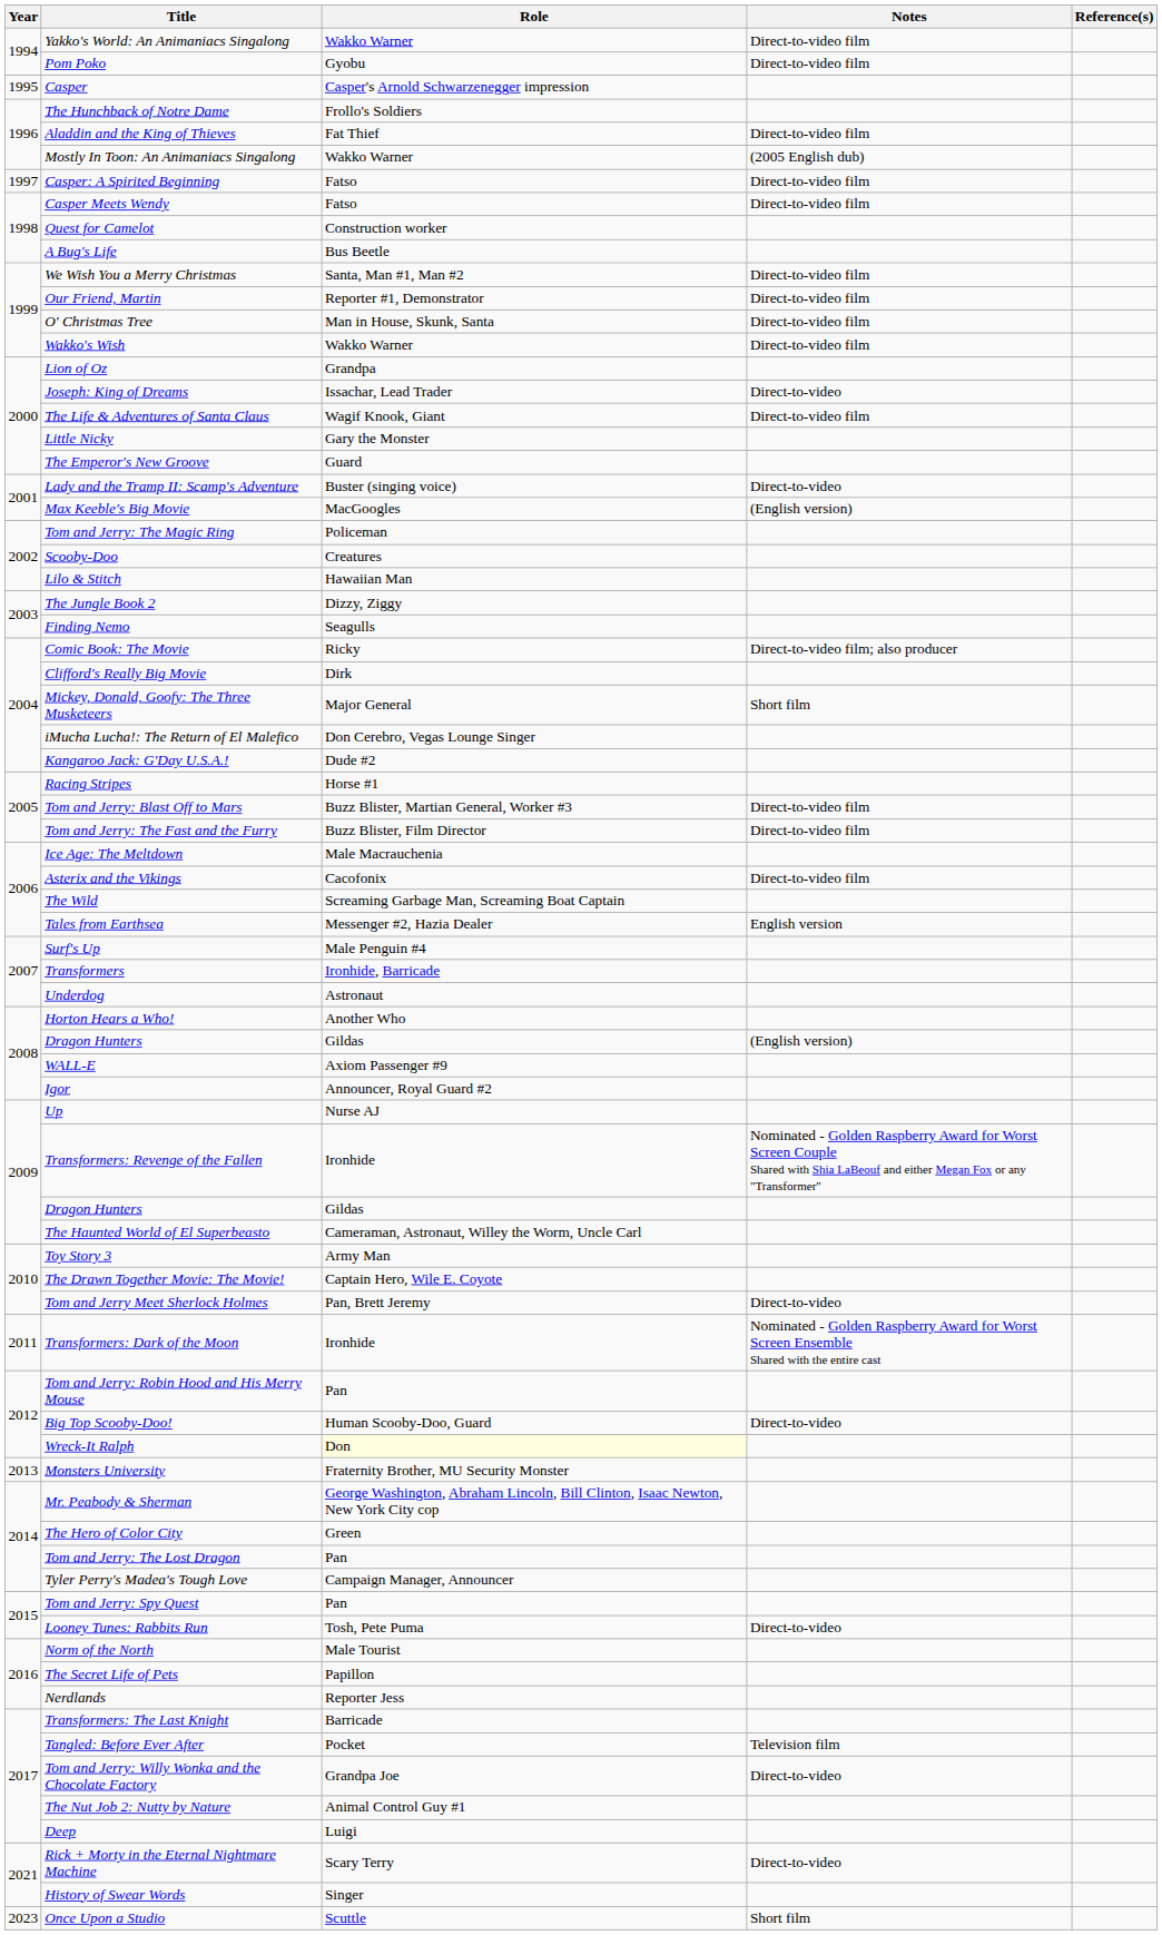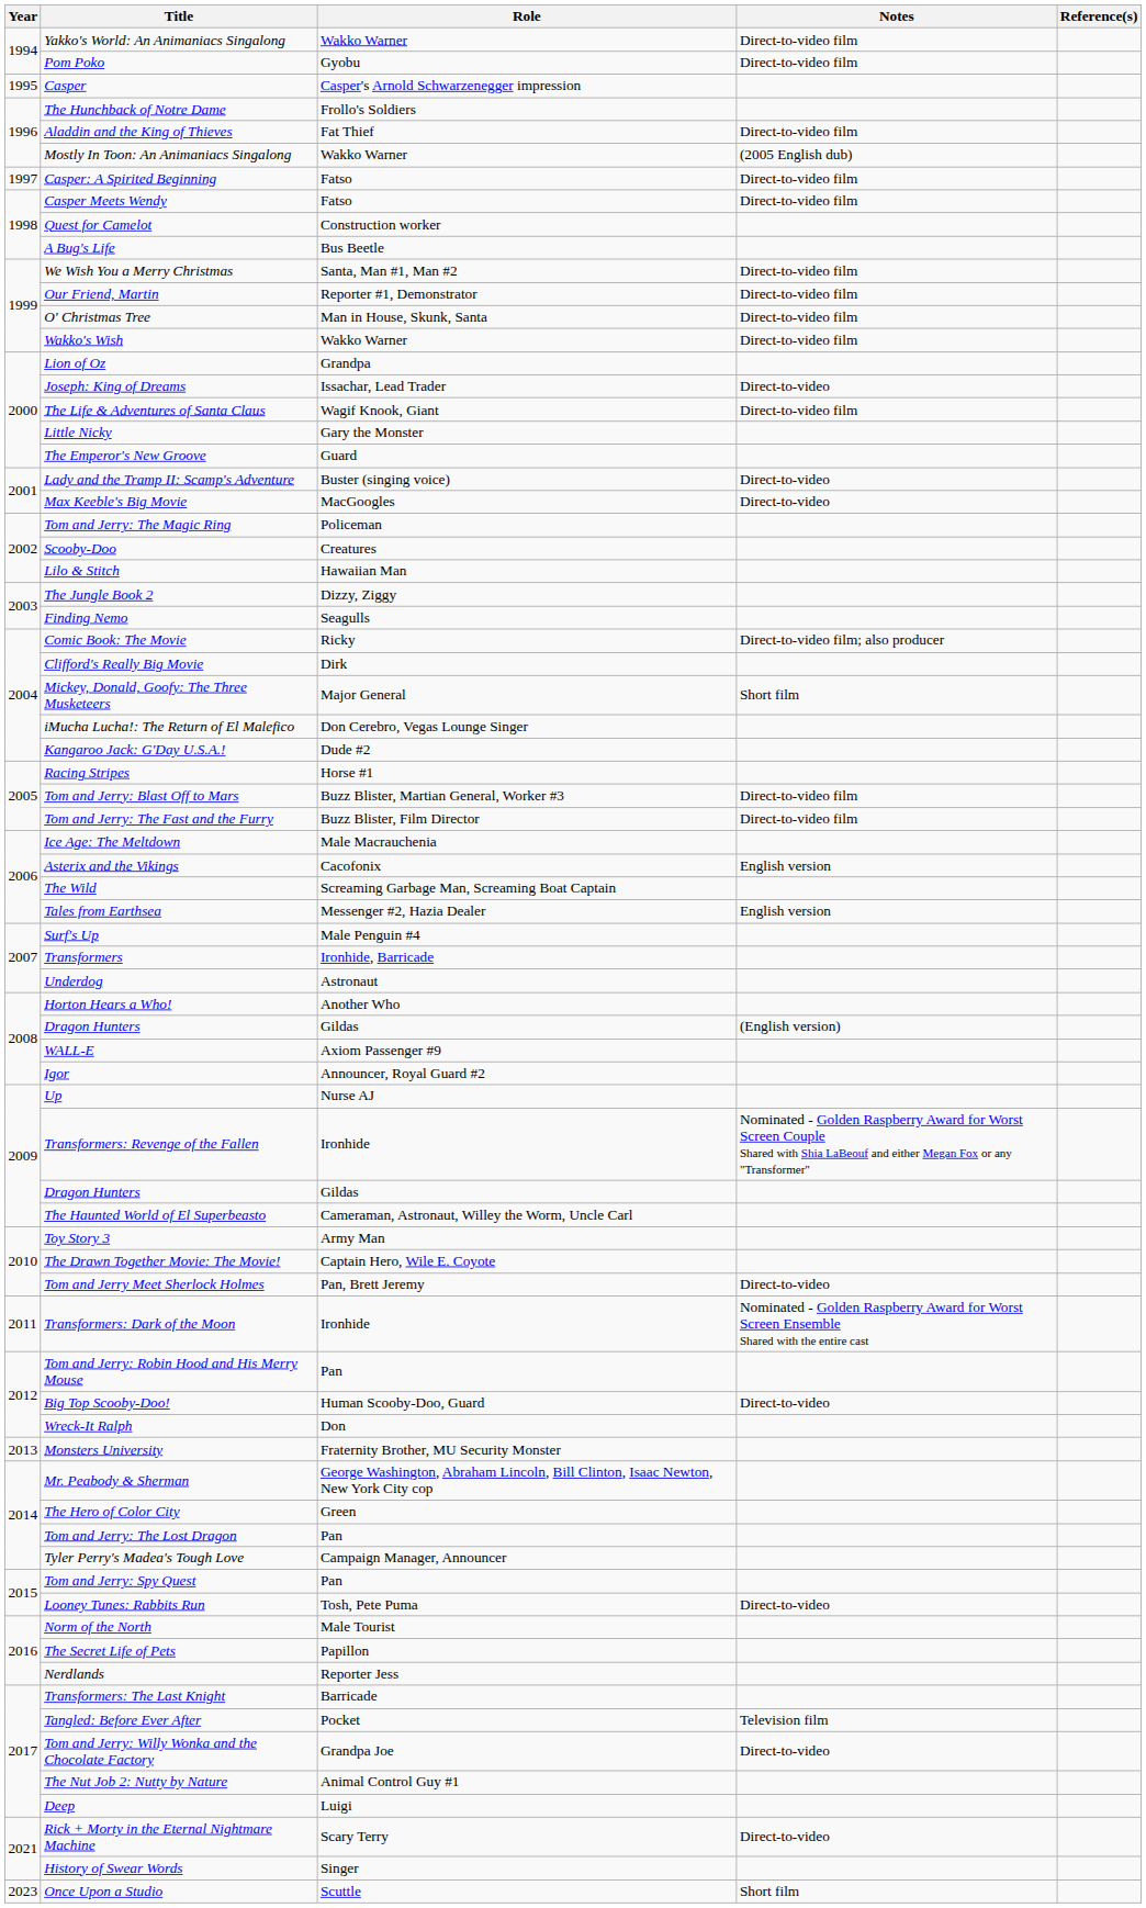 <table class="wikitable">
 <tr>
 <th>Year</th>
 <th>Title</th>
 <th>Role</th>
 <th>Notes</th>
 <th>Reference(s)</th>
 </tr>
 <tr>
 <td rowspan="2">1994</td>
 <td><em>Yakko's World: An Animaniacs Singalong</em></td>
 <td><a href='#'>Wakko Warner</a></td>
 <td>Direct-to-video film</td>
 <td></td>
 </tr>
 <tr>
 <td><em><a href='#'>Pom Poko</a></em></td>
 <td>Gyobu</td>
 <td>Direct-to-video film</td>
 <td></td>
 </tr>
 <tr>
 <td>1995</td>
 <td><em><a href='#'>Casper</a></em></td>
 <td><a href='#'>Casper</a>'s <a href='#'>Arnold Schwarzenegger</a> impression</td>
 <td></td>
 <td></td>
 </tr>
 <tr>
 <td rowspan="3">1996</td>
 <td><em><a href='#'>The Hunchback of Notre Dame</a></em></td>
 <td>Frollo's Soldiers</td>
 <td></td>
 <td></td>
 </tr>
 <tr>
 <td><em><a href='#'>Aladdin and the King of Thieves</a></em></td>
 <td>Fat Thief</td>
 <td>Direct-to-video film</td>
 <td></td>
 </tr>
 <tr>
 <td><em>Mostly In Toon: An Animaniacs Singalong</em></td>
 <td>Wakko Warner</td>
 <td>(2005 English dub)</td>
 <td></td>
 </tr>
 <tr>
 <td>1997</td>
 <td><em><a href='#'>Casper: A Spirited Beginning</a></em></td>
 <td>Fatso</td>
 <td>Direct-to-video film</td>
 <td></td>
 </tr>
 <tr>
 <td rowspan="3">1998</td>
 <td><em><a href='#'>Casper Meets Wendy</a></em></td>
 <td>Fatso</td>
 <td>Direct-to-video film</td>
 <td></td>
 </tr>
 <tr>
 <td><em><a href='#'>Quest for Camelot</a></em></td>
 <td>Construction worker</td>
 <td></td>
 <td></td>
 </tr>
 <tr>
 <td><em><a href='#'>A Bug's Life</a></em></td>
 <td>Bus Beetle</td>
 <td></td>
 <td></td>
 </tr>
 <tr>
 <td rowspan="4">1999</td>
 <td><em>We Wish You a Merry Christmas</em></td>
 <td>Santa, Man #1, Man #2</td>
 <td>Direct-to-video film</td>
 <td></td>
 </tr>
 <tr>
 <td><em><a href='#'>Our Friend, Martin</a></em></td>
 <td>Reporter #1, Demonstrator</td>
 <td>Direct-to-video film</td>
 <td></td>
 </tr>
 <tr>
 <td><em>O' Christmas Tree</em></td>
 <td>Man in House, Skunk, Santa</td>
 <td>Direct-to-video film</td>
 <td></td>
 </tr>
 <tr>
 <td><em><a href='#'>Wakko's Wish</a></em></td>
 <td>Wakko Warner</td>
 <td>Direct-to-video film</td>
 <td></td>
 </tr>
 <tr>
 <td rowspan="5">2000</td>
 <td><em><a href='#'>Lion of Oz</a></em></td>
 <td>Grandpa</td>
 <td></td>
 <td></td>
 </tr>
 <tr>
 <td><em><a href='#'>Joseph: King of Dreams</a></em></td>
 <td>Issachar, Lead Trader</td>
 <td>Direct-to-video</td>
 <td></td>
 </tr>
 <tr>
 <td><em><a href='#'>The Life & Adventures of Santa Claus</a></em></td>
 <td>Wagif Knook, Giant</td>
 <td>Direct-to-video film</td>
 <td></td>
 </tr>
 <tr>
 <td><em><a href='#'>Little Nicky</a></em></td>
 <td>Gary the Monster</td>
 <td></td>
 <td></td>
 </tr>
 <tr>
 <td><em><a href='#'>The Emperor's New Groove</a></em></td>
 <td>Guard</td>
 <td></td>
 <td></td>
 </tr>
 <tr>
 <td rowspan="2">2001</td>
 <td><em><a href='#'>Lady and the Tramp II: Scamp's Adventure</a></em></td>
 <td>Buster (singing voice)</td>
 <td>Direct-to-video</td>
 <td></td>
 </tr>
 <tr>
 <td><em><a href='#'>Max Keeble's Big Movie</a></em></td>
 <td>MacGoogles</td>
-<td>(English version)</td>
+<td>Direct-to-video</td>
 <td></td>
 </tr>
 <tr>
 <td rowspan="3">2002</td>
 <td><em><a href='#'>Tom and Jerry: The Magic Ring</a></em></td>
 <td>Policeman</td>
 <td></td>
 <td></td>
 </tr>
 <tr>
 <td><em><a href='#'>Scooby-Doo</a></em></td>
 <td>Creatures</td>
 <td></td>
 <td></td>
 </tr>
 <tr>
 <td><em><a href='#'>Lilo & Stitch</a></em></td>
 <td>Hawaiian Man</td>
 <td></td>
 <td></td>
 </tr>
 <tr>
 <td rowspan="2">2003</td>
 <td><em><a href='#'>The Jungle Book 2</a></em></td>
 <td>Dizzy, Ziggy</td>
 <td></td>
 <td></td>
 </tr>
 <tr>
 <td><em><a href='#'>Finding Nemo</a></em></td>
 <td>Seagulls</td>
 <td></td>
 <td></td>
 </tr>
 <tr>
 <td rowspan="5">2004</td>
 <td><em><a href='#'>Comic Book: The Movie</a></em></td>
 <td>Ricky</td>
 <td>Direct-to-video film; also producer</td>
 <td></td>
 </tr>
 <tr>
 <td><em><a href='#'>Clifford's Really Big Movie</a></em></td>
 <td>Dirk</td>
 <td></td>
 <td></td>
 </tr>
 <tr>
 <td><em><a href='#'>Mickey, Donald, Goofy: The Three Musketeers</a></em></td>
 <td>Major General</td>
 <td>Short film</td>
 <td></td>
 </tr>
 <tr>
 <td><em>iMucha Lucha!: The Return of El Malefico</em></td>
 <td>Don Cerebro, Vegas Lounge Singer</td>
 <td></td>
 <td></td>
 </tr>
 <tr>
 <td><em><a href='#'>Kangaroo Jack: G'Day U.S.A.!</a></em></td>
 <td>Dude #2</td>
 <td></td>
 <td></td>
 </tr>
 <tr>
 <td rowspan="3">2005</td>
 <td><em><a href='#'>Racing Stripes</a></em></td>
 <td>Horse #1</td>
 <td></td>
 <td></td>
 </tr>
 <tr>
 <td><em><a href='#'>Tom and Jerry: Blast Off to Mars</a></em></td>
 <td>Buzz Blister, Martian General, Worker #3</td>
 <td>Direct-to-video film</td>
 <td></td>
 </tr>
 <tr>
 <td><em><a href='#'>Tom and Jerry: The Fast and the Furry</a></em></td>
 <td>Buzz Blister, Film Director</td>
 <td>Direct-to-video film</td>
 <td></td>
 </tr>
 <tr>
 <td rowspan="4">2006</td>
 <td><em><a href='#'>Ice Age: The Meltdown</a></em></td>
 <td>Male Macrauchenia</td>
 <td></td>
 <td></td>
 </tr>
 <tr>
 <td><em><a href='#'>Asterix and the Vikings</a></em></td>
 <td>Cacofonix</td>
-<td>Direct-to-video film</td>
+<td>English version</td>
 <td></td>
 </tr>
 <tr>
 <td><em><a href='#'>The Wild</a></em></td>
 <td>Screaming Garbage Man, Screaming Boat Captain</td>
 <td></td>
 <td></td>
 </tr>
 <tr>
 <td><em><a href='#'>Tales from Earthsea</a></em></td>
 <td>Messenger #2, Hazia Dealer</td>
 <td>English version</td>
 <td></td>
 </tr>
 <tr>
 <td rowspan="3">2007</td>
 <td><em><a href='#'>Surf's Up</a></em></td>
 <td>Male Penguin #4</td>
 <td></td>
 <td></td>
 </tr>
 <tr>
 <td><em><a href='#'>Transformers</a></em></td>
 <td><a href='#'>Ironhide</a>, <a href='#'>Barricade</a></td>
 <td></td>
 <td></td>
 </tr>
 <tr>
 <td><em><a href='#'>Underdog</a></em></td>
 <td>Astronaut</td>
 <td></td>
 <td></td>
 </tr>
 <tr>
 <td rowspan="4">2008</td>
 <td><em><a href='#'>Horton Hears a Who!</a></em></td>
 <td>Another Who</td>
 <td></td>
 <td></td>
 </tr>
 <tr>
 <td><em><a href='#'>Dragon Hunters</a></em></td>
 <td>Gildas</td>
 <td>(English version)</td>
 <td></td>
 </tr>
 <tr>
 <td><em><a href='#'>WALL-E</a></em></td>
 <td>Axiom Passenger #9</td>
 <td></td>
 <td></td>
 </tr>
 <tr>
 <td><em><a href='#'>Igor</a></em></td>
 <td>Announcer, Royal Guard #2</td>
 <td></td>
 <td></td>
 </tr>
 <tr>
 <td rowspan="4">2009</td>
 <td><em><a href='#'>Up</a></em></td>
 <td>Nurse AJ</td>
 <td></td>
 <td></td>
 </tr>
 <tr>
 <td><em><a href='#'>Transformers: Revenge of the Fallen</a></em></td>
 <td>Ironhide</td>
 <td>Nominated - <a href='#'>Golden Raspberry Award for Worst Screen Couple</a><br><small>Shared with <a href='#'>Shia LaBeouf</a> and either <a href='#'>Megan Fox</a> or any "Transformer"</small></td>
 <td></td>
 </tr>
 <tr>
 <td><em><a href='#'>Dragon Hunters</a></em></td>
 <td>Gildas</td>
 <td></td>
 <td></td>
 </tr>
 <tr>
 <td><em><a href='#'>The Haunted World of El Superbeasto</a></em></td>
 <td>Cameraman, Astronaut, Willey the Worm, Uncle Carl</td>
 <td></td>
 <td></td>
 </tr>
 <tr>
 <td rowspan="3">2010</td>
 <td><em><a href='#'>Toy Story 3</a></em></td>
 <td>Army Man</td>
 <td></td>
 <td></td>
 </tr>
 <tr>
 <td><em><a href='#'>The Drawn Together Movie: The Movie!</a></em></td>
 <td>Captain Hero, <a href='#'>Wile E. Coyote</a></td>
 <td></td>
 <td></td>
 </tr>
 <tr>
 <td><em><a href='#'>Tom and Jerry Meet Sherlock Holmes</a></em></td>
 <td>Pan, Brett Jeremy</td>
 <td>Direct-to-video</td>
 <td></td>
 </tr>
 <tr>
 <td>2011</td>
 <td><em><a href='#'>Transformers: Dark of the Moon</a></em></td>
 <td>Ironhide</td>
 <td>Nominated - <a href='#'>Golden Raspberry Award for Worst Screen Ensemble</a><br><small>Shared with the entire cast</small></td>
 <td></td>
 </tr>
 <tr>
 <td rowspan="3">2012</td>
 <td><em><a href='#'>Tom and Jerry: Robin Hood and His Merry Mouse</a></em></td>
 <td>Pan</td>
 <td></td>
 <td></td>
 </tr>
 <tr>
 <td><em><a href='#'>Big Top Scooby-Doo!</a></em></td>
 <td>Human Scooby-Doo, Guard</td>
 <td>Direct-to-video</td>
 <td></td>
 </tr>
 <tr>
 <td><em><a href='#'>Wreck-It Ralph</a></em></td>
-<td style="background: lightyellow;">Don</td>
+<td>Don</td>
 <td></td>
 <td></td>
 </tr>
 <tr>
 <td>2013</td>
 <td><em><a href='#'>Monsters University</a></em></td>
 <td>Fraternity Brother, MU Security Monster</td>
 <td></td>
 <td></td>
 </tr>
 <tr>
 <td rowspan="4">2014</td>
 <td><em><a href='#'>Mr. Peabody & Sherman</a></em></td>
 <td><a href='#'>George Washington</a>, <a href='#'>Abraham Lincoln</a>, <a href='#'>Bill Clinton</a>, <a href='#'>Isaac Newton</a>, New York City cop</td>
 <td></td>
 <td></td>
 </tr>
 <tr>
 <td><em><a href='#'>The Hero of Color City</a></em></td>
 <td>Green</td>
 <td></td>
 <td></td>
 </tr>
 <tr>
 <td><em><a href='#'>Tom and Jerry: The Lost Dragon</a></em></td>
 <td>Pan</td>
 <td></td>
 <td></td>
 </tr>
 <tr>
 <td><em>Tyler Perry's Madea's Tough Love</em></td>
 <td>Campaign Manager, Announcer</td>
 <td></td>
 <td></td>
 </tr>
 <tr>
 <td rowspan="2">2015</td>
 <td><em><a href='#'>Tom and Jerry: Spy Quest</a></em></td>
 <td>Pan</td>
 <td></td>
 <td></td>
 </tr>
 <tr>
 <td><em><a href='#'>Looney Tunes: Rabbits Run</a></em></td>
 <td>Tosh, Pete Puma</td>
 <td>Direct-to-video</td>
 <td></td>
 </tr>
 <tr>
 <td rowspan="3">2016</td>
 <td><em><a href='#'>Norm of the North</a></em></td>
 <td>Male Tourist</td>
 <td></td>
 <td></td>
 </tr>
 <tr>
 <td><em><a href='#'>The Secret Life of Pets</a></em></td>
 <td>Papillon</td>
 <td></td>
 <td></td>
 </tr>
 <tr>
 <td><em>Nerdlands</em></td>
 <td>Reporter Jess</td>
 <td></td>
 <td></td>
 </tr>
 <tr>
 <td rowspan="5">2017</td>
 <td><em><a href='#'>Transformers: The Last Knight</a></em></td>
 <td>Barricade</td>
 <td></td>
 <td></td>
 </tr>
 <tr>
 <td><em><a href='#'>Tangled: Before Ever After</a></em></td>
 <td>Pocket</td>
 <td>Television film</td>
 <td></td>
 </tr>
 <tr>
 <td><em><a href='#'>Tom and Jerry: Willy Wonka and the Chocolate Factory</a></em></td>
 <td>Grandpa Joe</td>
 <td>Direct-to-video</td>
 <td></td>
 </tr>
 <tr>
 <td><em><a href='#'>The Nut Job 2: Nutty by Nature</a></em></td>
 <td>Animal Control Guy #1</td>
 <td></td>
 <td></td>
 </tr>
 <tr>
 <td><em><a href='#'>Deep</a></em></td>
 <td>Luigi</td>
 <td></td>
 <td></td>
 </tr>
 <tr>
 <td rowspan="2">2021</td>
 <td><em><a href='#'>Rick + Morty in the Eternal Nightmare Machine</a></em></td>
 <td>Scary Terry</td>
 <td>Direct-to-video</td>
 <td></td>
 </tr>
 <tr>
 <td><em><a href='#'>History of Swear Words</a></em></td>
 <td>Singer</td>
 <td></td>
 <td></td>
 </tr>
 <tr>
 <td>2023</td>
 <td><em><a href='#'>Once Upon a Studio</a></em></td>
 <td><a href='#'>Scuttle</a></td>
 <td>Short film</td>
 <td></td>
 </tr>
 </table>
